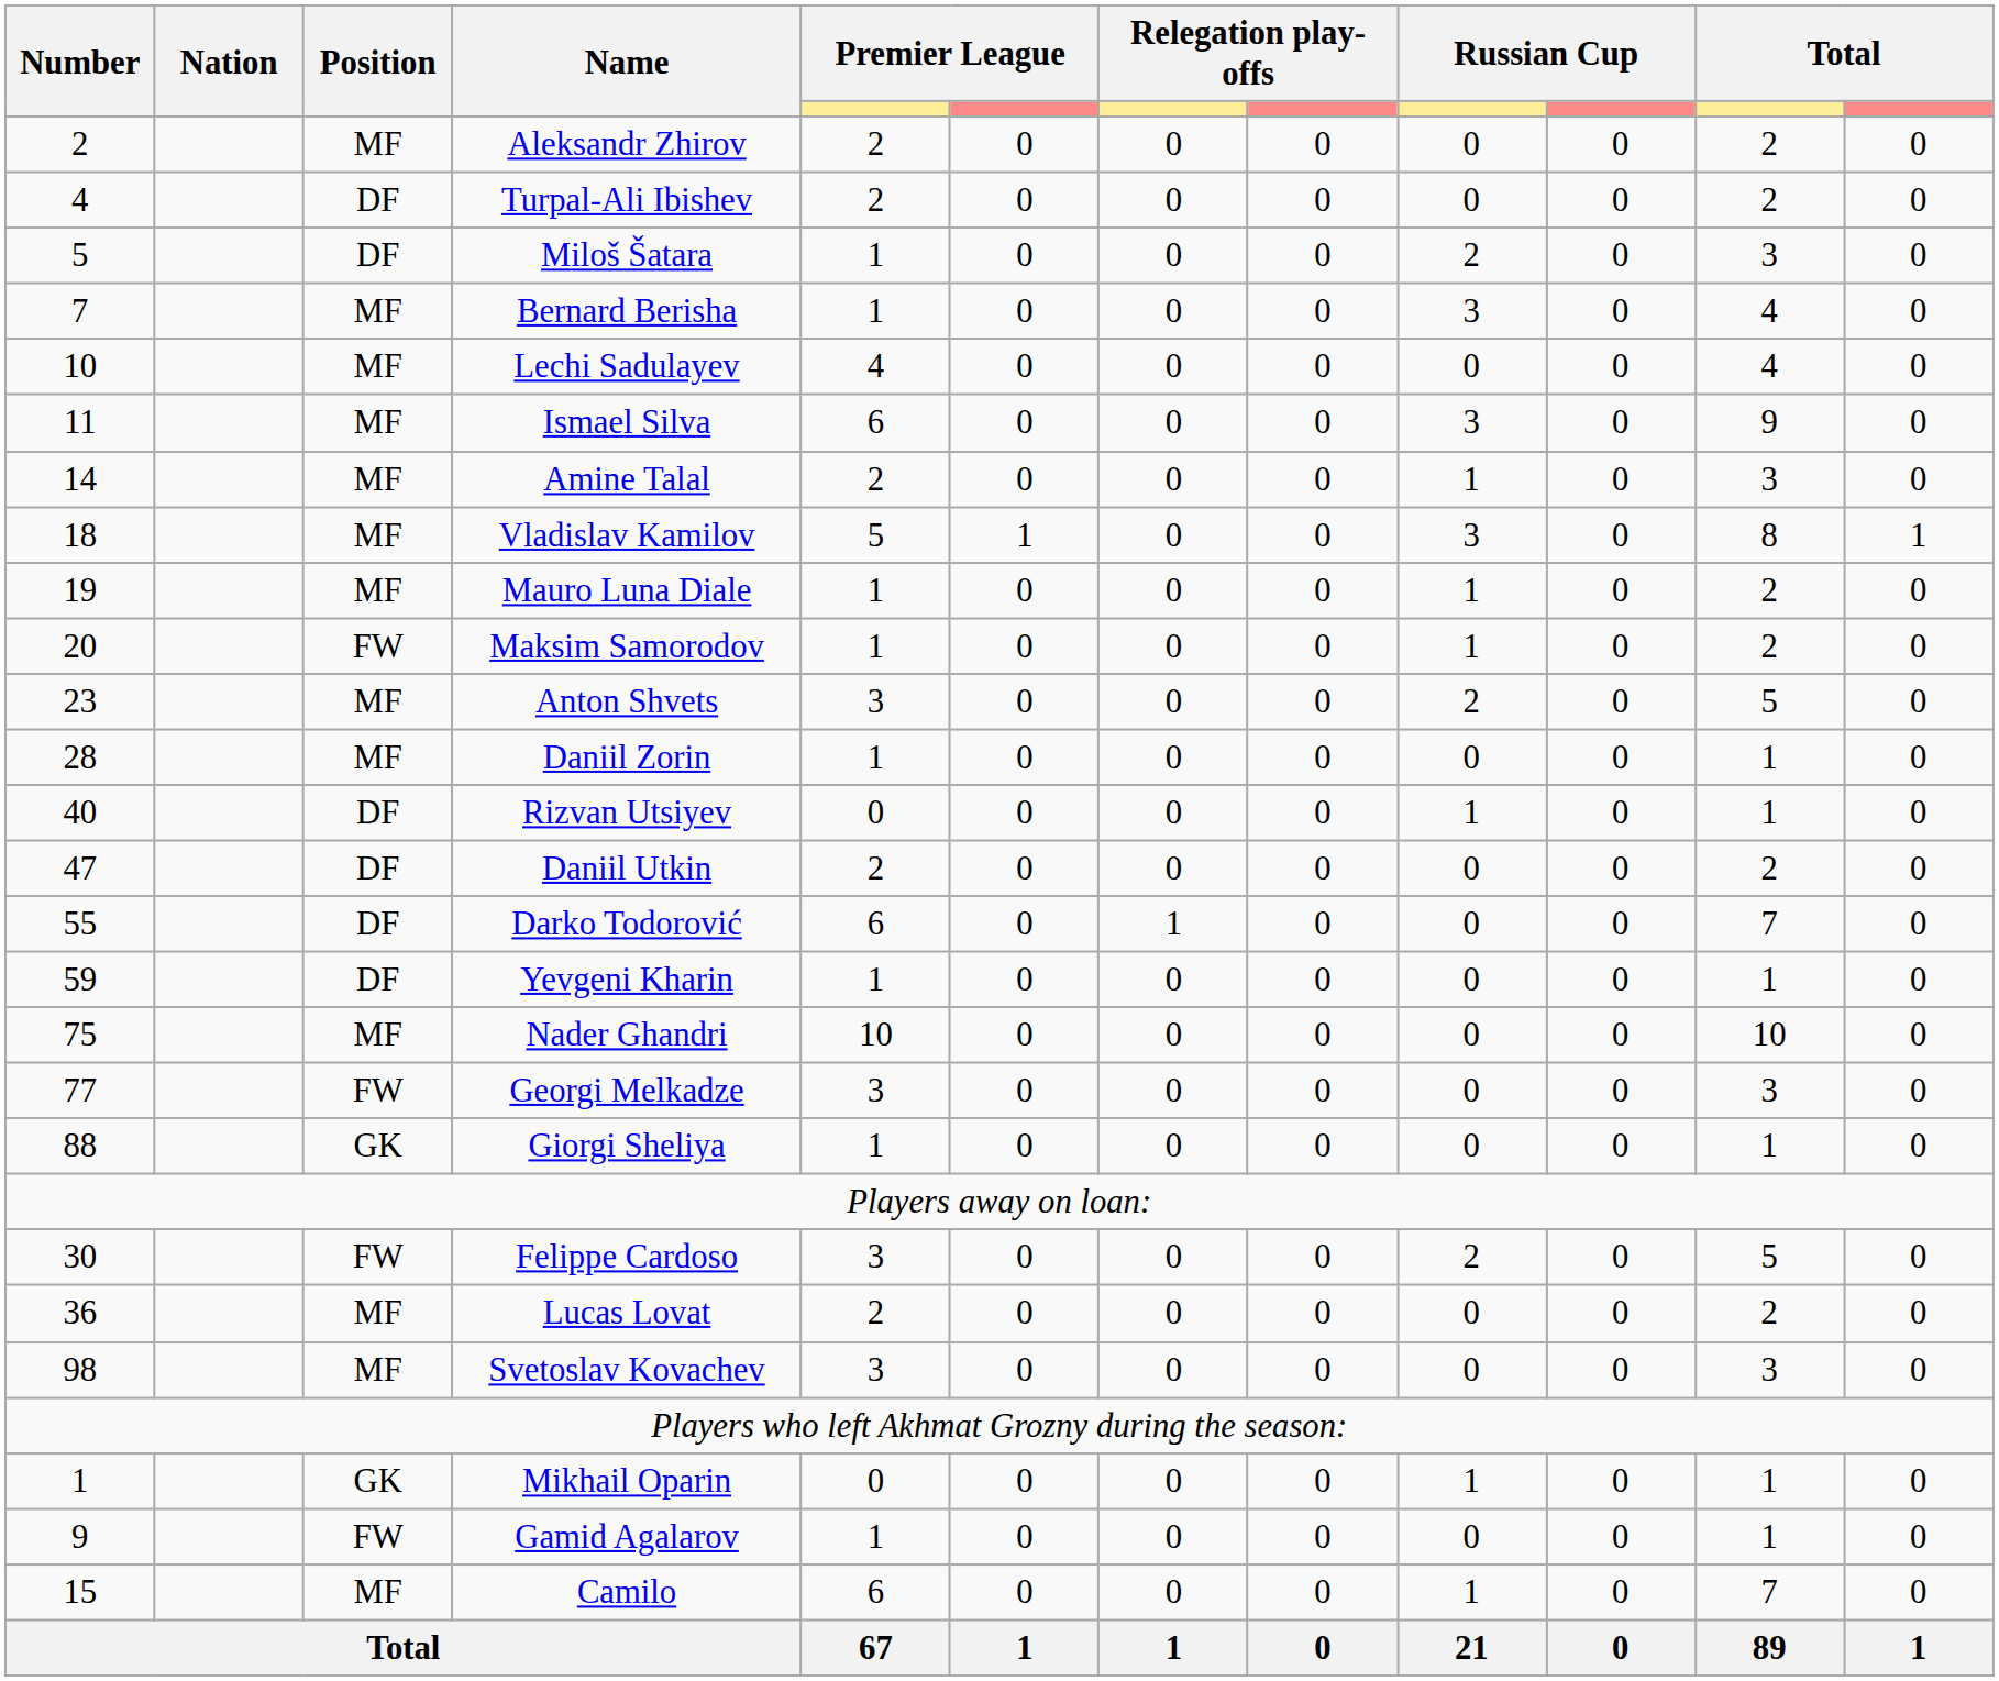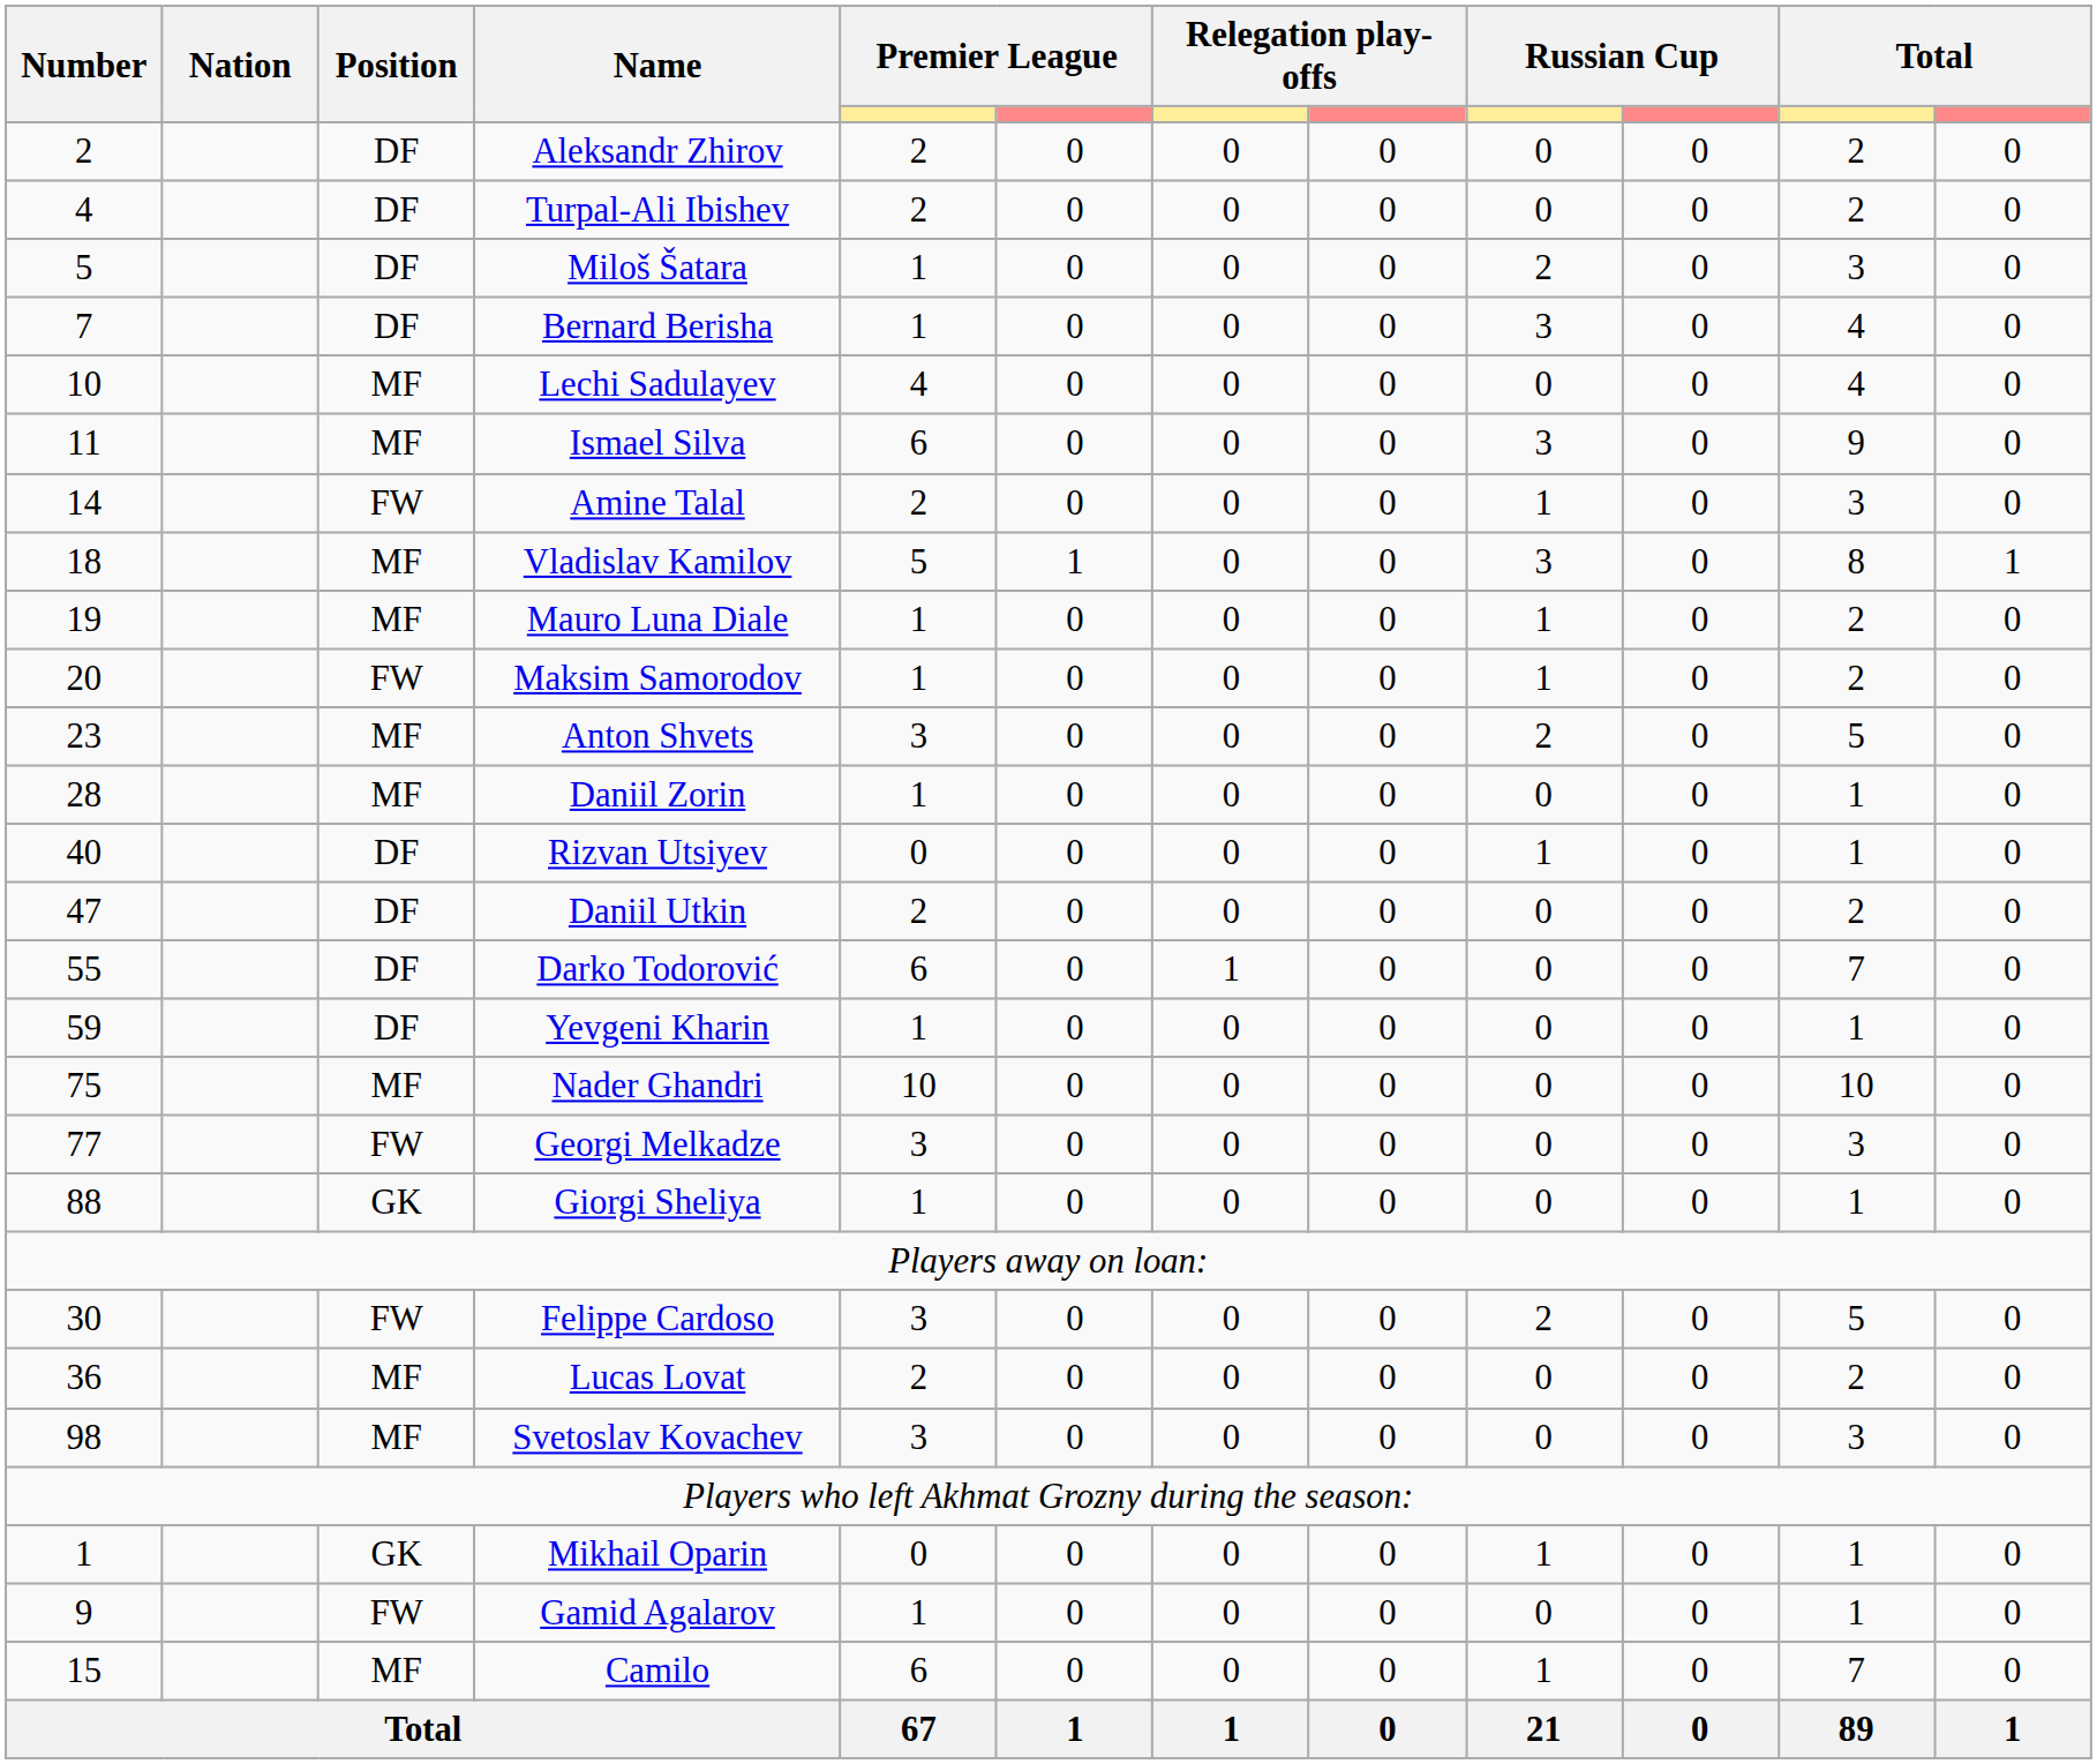 <table class="wikitable" style="font-size: 95%; text-align: center;">
 <tr>
 <th rowspan=2 width=60>Number</th>
 <th rowspan=2 width=60>Nation</th>
 <th rowspan=2 width=60>Position</th>
 <th rowspan=2 width=150>Name</th>
 <th colspan=2>Premier League</th>
 <th colspan=2>Relegation play-offs</th>
 <th colspan=2>Russian Cup</th>
 <th colspan=2>Total</th>
 </tr>
 <tr>
 <th style="width:60px; background:#fe9;"></th>
 <th style="width:60px; background:#ff8888;"></th>
 <th style="width:60px; background:#fe9;"></th>
 <th style="width:60px; background:#ff8888;"></th>
 <th style="width:60px; background:#fe9;"></th>
 <th style="width:60px; background:#ff8888;"></th>
 <th style="width:60px; background:#fe9;"></th>
 <th style="width:60px; background:#ff8888;"></th>
 </tr>
 <tr>
 <td>2</td>
 <td></td>
-<td>MF</td>
+<td>DF</td>
 <td><a href='#'>Aleksandr Zhirov</a></td>
 <td>2</td>
 <td>0</td>
 <td>0</td>
 <td>0</td>
 <td>0</td>
 <td>0</td>
 <td>2</td>
 <td>0</td>
 </tr>
 <tr>
 <td>4</td>
 <td></td>
 <td>DF</td>
 <td><a href='#'>Turpal-Ali Ibishev</a></td>
 <td>2</td>
 <td>0</td>
 <td>0</td>
 <td>0</td>
 <td>0</td>
 <td>0</td>
 <td>2</td>
 <td>0</td>
 </tr>
 <tr>
 <td>5</td>
 <td></td>
 <td>DF</td>
 <td><a href='#'>Miloš Šatara</a></td>
 <td>1</td>
 <td>0</td>
 <td>0</td>
 <td>0</td>
 <td>2</td>
 <td>0</td>
 <td>3</td>
 <td>0</td>
 </tr>
 <tr>
 <td>7</td>
 <td></td>
-<td>MF</td>
+<td>DF</td>
 <td><a href='#'>Bernard Berisha</a></td>
 <td>1</td>
 <td>0</td>
 <td>0</td>
 <td>0</td>
 <td>3</td>
 <td>0</td>
 <td>4</td>
 <td>0</td>
 </tr>
 <tr>
 <td>10</td>
 <td></td>
 <td>MF</td>
 <td><a href='#'>Lechi Sadulayev</a></td>
 <td>4</td>
 <td>0</td>
 <td>0</td>
 <td>0</td>
 <td>0</td>
 <td>0</td>
 <td>4</td>
 <td>0</td>
 </tr>
 <tr>
 <td>11</td>
 <td></td>
 <td>MF</td>
 <td><a href='#'>Ismael Silva</a></td>
 <td>6</td>
 <td>0</td>
 <td>0</td>
 <td>0</td>
 <td>3</td>
 <td>0</td>
 <td>9</td>
 <td>0</td>
 </tr>
 <tr>
 <td>14</td>
 <td></td>
-<td>MF</td>
+<td>FW</td>
 <td><a href='#'>Amine Talal</a></td>
 <td>2</td>
 <td>0</td>
 <td>0</td>
 <td>0</td>
 <td>1</td>
 <td>0</td>
 <td>3</td>
 <td>0</td>
 </tr>
 <tr>
 <td>18</td>
 <td></td>
 <td>MF</td>
 <td><a href='#'>Vladislav Kamilov</a></td>
 <td>5</td>
 <td>1</td>
 <td>0</td>
 <td>0</td>
 <td>3</td>
 <td>0</td>
 <td>8</td>
 <td>1</td>
 </tr>
 <tr>
 <td>19</td>
 <td></td>
 <td>MF</td>
 <td><a href='#'>Mauro Luna Diale</a></td>
 <td>1</td>
 <td>0</td>
 <td>0</td>
 <td>0</td>
 <td>1</td>
 <td>0</td>
 <td>2</td>
 <td>0</td>
 </tr>
 <tr>
 <td>20</td>
 <td></td>
 <td>FW</td>
 <td><a href='#'>Maksim Samorodov</a></td>
 <td>1</td>
 <td>0</td>
 <td>0</td>
 <td>0</td>
 <td>1</td>
 <td>0</td>
 <td>2</td>
 <td>0</td>
 </tr>
 <tr>
 <td>23</td>
 <td></td>
 <td>MF</td>
 <td><a href='#'>Anton Shvets</a></td>
 <td>3</td>
 <td>0</td>
 <td>0</td>
 <td>0</td>
 <td>2</td>
 <td>0</td>
 <td>5</td>
 <td>0</td>
 </tr>
 <tr>
 <td>28</td>
 <td></td>
 <td>MF</td>
 <td><a href='#'>Daniil Zorin</a></td>
 <td>1</td>
 <td>0</td>
 <td>0</td>
 <td>0</td>
 <td>0</td>
 <td>0</td>
 <td>1</td>
 <td>0</td>
 </tr>
 <tr>
 <td>40</td>
 <td></td>
 <td>DF</td>
 <td><a href='#'>Rizvan Utsiyev</a></td>
 <td>0</td>
 <td>0</td>
 <td>0</td>
 <td>0</td>
 <td>1</td>
 <td>0</td>
 <td>1</td>
 <td>0</td>
 </tr>
 <tr>
 <td>47</td>
 <td></td>
 <td>DF</td>
 <td><a href='#'>Daniil Utkin</a></td>
 <td>2</td>
 <td>0</td>
 <td>0</td>
 <td>0</td>
 <td>0</td>
 <td>0</td>
 <td>2</td>
 <td>0</td>
 </tr>
 <tr>
 <td>55</td>
 <td></td>
 <td>DF</td>
 <td><a href='#'>Darko Todorović</a></td>
 <td>6</td>
 <td>0</td>
 <td>1</td>
 <td>0</td>
 <td>0</td>
 <td>0</td>
 <td>7</td>
 <td>0</td>
 </tr>
 <tr>
 <td>59</td>
 <td></td>
 <td>DF</td>
 <td><a href='#'>Yevgeni Kharin</a></td>
 <td>1</td>
 <td>0</td>
 <td>0</td>
 <td>0</td>
 <td>0</td>
 <td>0</td>
 <td>1</td>
 <td>0</td>
 </tr>
 <tr>
 <td>75</td>
 <td></td>
 <td>MF</td>
 <td><a href='#'>Nader Ghandri</a></td>
 <td>10</td>
 <td>0</td>
 <td>0</td>
 <td>0</td>
 <td>0</td>
 <td>0</td>
 <td>10</td>
 <td>0</td>
 </tr>
 <tr>
 <td>77</td>
 <td></td>
 <td>FW</td>
 <td><a href='#'>Georgi Melkadze</a></td>
 <td>3</td>
 <td>0</td>
 <td>0</td>
 <td>0</td>
 <td>0</td>
 <td>0</td>
 <td>3</td>
 <td>0</td>
 </tr>
 <tr>
 <td>88</td>
 <td></td>
 <td>GK</td>
 <td><a href='#'>Giorgi Sheliya</a></td>
 <td>1</td>
 <td>0</td>
 <td>0</td>
 <td>0</td>
 <td>0</td>
 <td>0</td>
 <td>1</td>
 <td>0</td>
 </tr>
 <tr>
 <td colspan="14"><em>Players away on loan:</em></td>
 </tr>
 <tr>
 <td>30</td>
 <td></td>
 <td>FW</td>
 <td><a href='#'>Felippe Cardoso</a></td>
 <td>3</td>
 <td>0</td>
 <td>0</td>
 <td>0</td>
 <td>2</td>
 <td>0</td>
 <td>5</td>
 <td>0</td>
 </tr>
 <tr>
 <td>36</td>
 <td></td>
 <td>MF</td>
 <td><a href='#'>Lucas Lovat</a></td>
 <td>2</td>
 <td>0</td>
 <td>0</td>
 <td>0</td>
 <td>0</td>
 <td>0</td>
 <td>2</td>
 <td>0</td>
 </tr>
 <tr>
 <td>98</td>
 <td></td>
 <td>MF</td>
 <td><a href='#'>Svetoslav Kovachev</a></td>
 <td>3</td>
 <td>0</td>
 <td>0</td>
 <td>0</td>
 <td>0</td>
 <td>0</td>
 <td>3</td>
 <td>0</td>
 </tr>
 <tr>
 <td colspan="14"><em>Players who left Akhmat Grozny during the season:</em></td>
 </tr>
 <tr>
 <td>1</td>
 <td></td>
 <td>GK</td>
 <td><a href='#'>Mikhail Oparin</a></td>
 <td>0</td>
 <td>0</td>
 <td>0</td>
 <td>0</td>
 <td>1</td>
 <td>0</td>
 <td>1</td>
 <td>0</td>
 </tr>
 <tr>
 <td>9</td>
 <td></td>
 <td>FW</td>
 <td><a href='#'>Gamid Agalarov</a></td>
 <td>1</td>
 <td>0</td>
 <td>0</td>
 <td>0</td>
 <td>0</td>
 <td>0</td>
 <td>1</td>
 <td>0</td>
 </tr>
 <tr>
 <td>15</td>
 <td></td>
 <td>MF</td>
 <td><a href='#'>Camilo</a></td>
 <td>6</td>
 <td>0</td>
 <td>0</td>
 <td>0</td>
 <td>1</td>
 <td>0</td>
 <td>7</td>
 <td>0</td>
 </tr>
 <tr>
 <th colspan=4>Total</th>
 <th>67</th>
 <th>1</th>
 <th>1</th>
 <th>0</th>
 <th>21</th>
 <th>0</th>
 <th>89</th>
 <th>1</th>
 </tr>
 </table>
